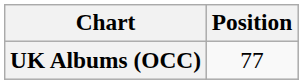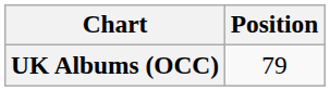 <table class="wikitable plainrowheaders" style="text-align:center">
 <tr>
 <th scope="col">Chart</th>
 <th scope="col">Position</th>
 </tr>
 <tr>
 <th scope="row">UK Albums (OCC)</th>
-<td>77</td>
+<td>79</td>
 </tr>
 </table>
